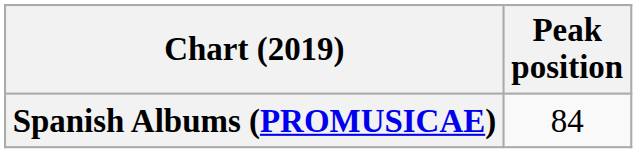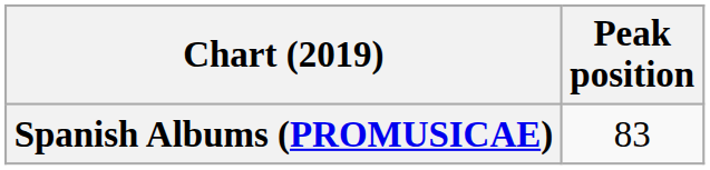 <table class="wikitable sortable plainrowheaders" style="text-align:center">
 <tr>
 <th scope="col">Chart (2019)</th>
 <th scope="col">Peak<br>position</th>
 </tr>
 <tr>
 <th scope="row">Spanish Albums (<a href='#'>PROMUSICAE</a>)</th>
-<td>84</td>
+<td>83</td>
 </tr>
 </table>
